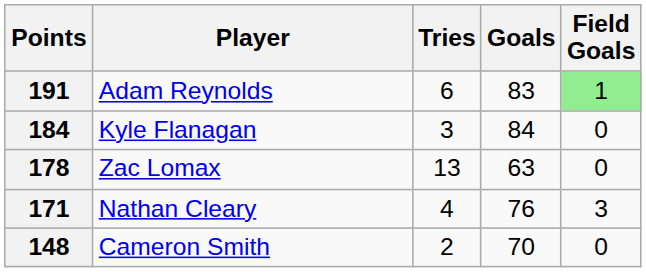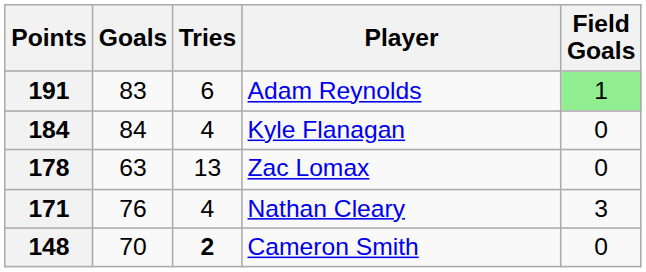 <table class="wikitable" style="text-align:left;">
 <tr>
 <th width=50>Points</th>
+<th width=30>Goals</th>
+<th width=30>Tries</th>
 <th width=200>Player</th>
-<th width=30>Tries</th>
-<th width=30>Goals</th>
 <th width=30>Field Goals</th>
 </tr>
 <tr>
 <th>191</th>
+<td align=center>83</td>
+<td align=center>6</td>
 <td> <a href='#'>Adam Reynolds</a></td>
-<td align=center>6</td>
-<td align=center>83</td>
 <td align=center style="background: lightgreen;">1</td>
 </tr>
 <tr>
 <th>184</th>
+<td align=center>84</td>
+<td align=center>4</td>
 <td> <a href='#'>Kyle Flanagan</a></td>
-<td align=center>3</td>
-<td align=center>84</td>
 <td align=center>0</td>
 </tr>
 <tr>
 <th>178</th>
+<td align=center>63</td>
+<td align=center>13</td>
 <td> <a href='#'>Zac Lomax</a></td>
-<td align=center>13</td>
-<td align=center>63</td>
 <td align=center>0</td>
 </tr>
 <tr>
 <th>171</th>
+<td align=center>76</td>
+<td align=center>4</td>
 <td> <a href='#'>Nathan Cleary</a></td>
-<td align=center>4</td>
-<td align=center>76</td>
 <td align=center>3</td>
 </tr>
 <tr>
 <th>148</th>
+<td align=center>70</td>
+<td align=center><strong>2</strong></td>
 <td> <a href='#'>Cameron Smith</a></td>
-<td align=center>2</td>
-<td align=center>70</td>
 <td align=center>0</td>
 </tr>
 </table>
